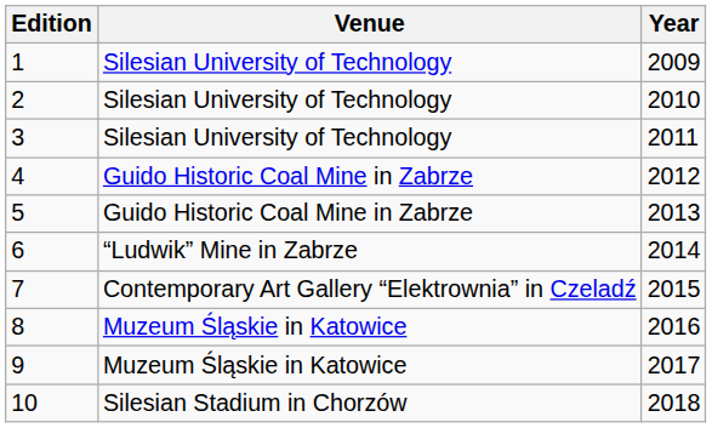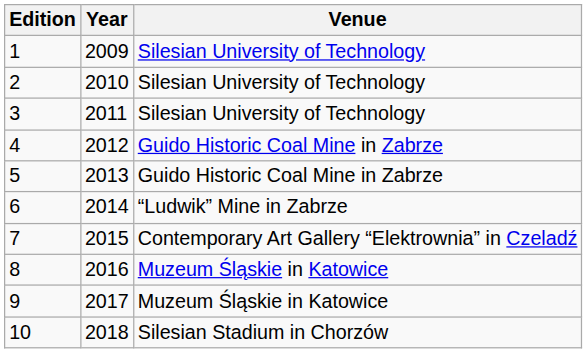 <table class="wikitable">
 <tr>
 <th>Edition</th>
+<th>Year</th>
 <th>Venue</th>
-<th>Year</th>
 </tr>
 <tr>
 <td>1</td>
+<td>2009</td>
 <td><a href='#'>Silesian University of Technology</a></td>
-<td>2009</td>
 </tr>
 <tr>
 <td>2</td>
+<td>2010</td>
 <td>Silesian University of Technology</td>
-<td>2010</td>
 </tr>
 <tr>
 <td>3</td>
+<td>2011</td>
 <td>Silesian University of Technology</td>
-<td>2011</td>
 </tr>
 <tr>
 <td>4</td>
+<td>2012</td>
 <td><a href='#'>Guido Historic Coal Mine</a> in <a href='#'>Zabrze</a></td>
-<td>2012</td>
 </tr>
 <tr>
 <td>5</td>
+<td>2013</td>
 <td>Guido Historic Coal Mine in Zabrze</td>
-<td>2013</td>
 </tr>
 <tr>
 <td>6</td>
+<td>2014</td>
 <td>“Ludwik” Mine in Zabrze</td>
-<td>2014</td>
 </tr>
 <tr>
 <td>7</td>
+<td>2015</td>
 <td>Contemporary Art Gallery “Elektrownia” in <a href='#'>Czeladź</a></td>
-<td>2015</td>
 </tr>
 <tr>
 <td>8</td>
+<td>2016</td>
 <td><a href='#'>Muzeum Śląskie</a> in <a href='#'>Katowice</a></td>
-<td>2016</td>
 </tr>
 <tr>
 <td>9</td>
+<td>2017</td>
 <td>Muzeum Śląskie in Katowice</td>
-<td>2017</td>
 </tr>
 <tr>
 <td>10</td>
+<td>2018</td>
 <td>Silesian Stadium in Chorzów</td>
-<td>2018</td>
 </tr>
 </table>
